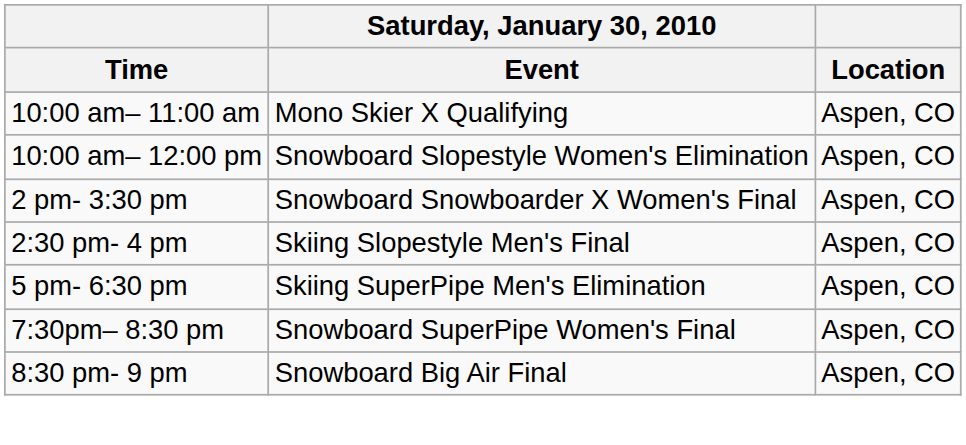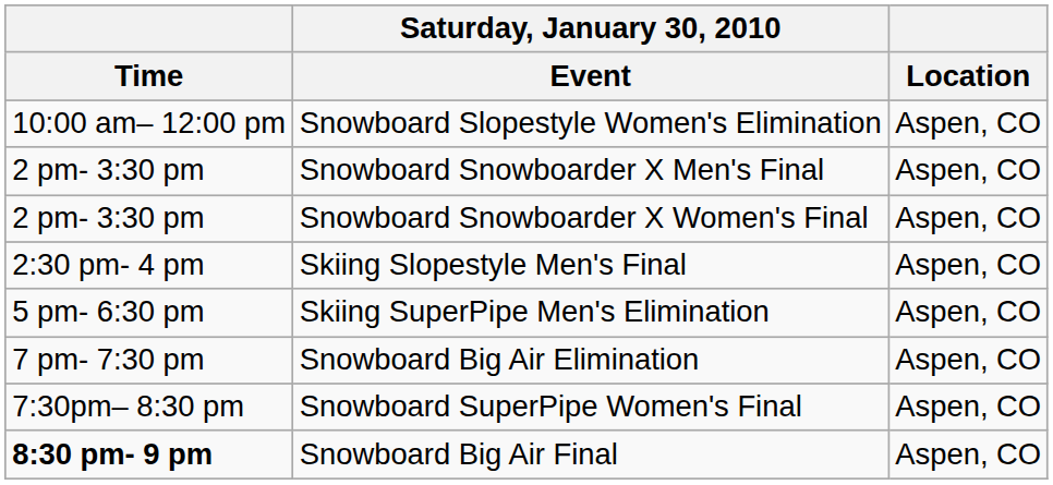 <table class="wikitable">
 <tr>
 <th></th>
 <th>Saturday, January 30, 2010</th>
 <th></th>
 </tr>
 <tr>
 <th>Time</th>
 <th>Event</th>
 <th>Location</th>
 </tr>
 <tr>
-<td>10:00 am– 11:00 am</td>
-<td>Mono Skier X Qualifying</td>
+<td>10:00 am– 12:00 pm</td>
+<td>Snowboard Slopestyle Women's Elimination</td>
 <td>Aspen, CO</td>
 </tr>
 <tr>
-<td>10:00 am– 12:00 pm</td>
-<td>Snowboard Slopestyle Women's Elimination</td>
+<td>2 pm- 3:30 pm</td>
+<td>Snowboard Snowboarder X Men's Final</td>
 <td>Aspen, CO</td>
 </tr>
 <tr>
 <td>2 pm- 3:30 pm</td>
 <td>Snowboard Snowboarder X Women's Final</td>
 <td>Aspen, CO</td>
 </tr>
 <tr>
 <td>2:30 pm- 4 pm</td>
 <td>Skiing Slopestyle Men's Final</td>
 <td>Aspen, CO</td>
 </tr>
 <tr>
 <td>5 pm- 6:30 pm</td>
 <td>Skiing SuperPipe Men's Elimination</td>
 <td>Aspen, CO</td>
 </tr>
 <tr>
+<td>7 pm- 7:30 pm</td>
+<td>Snowboard Big Air Elimination</td>
+<td>Aspen, CO</td>
+</tr>
+<tr>
 <td>7:30pm– 8:30 pm</td>
 <td>Snowboard SuperPipe Women's Final</td>
 <td>Aspen, CO</td>
 </tr>
 <tr>
-<td>8:30 pm- 9 pm</td>
+<td><strong>8:30 pm- 9 pm</strong></td>
 <td>Snowboard Big Air Final</td>
 <td>Aspen, CO</td>
 </tr>
 </table>
